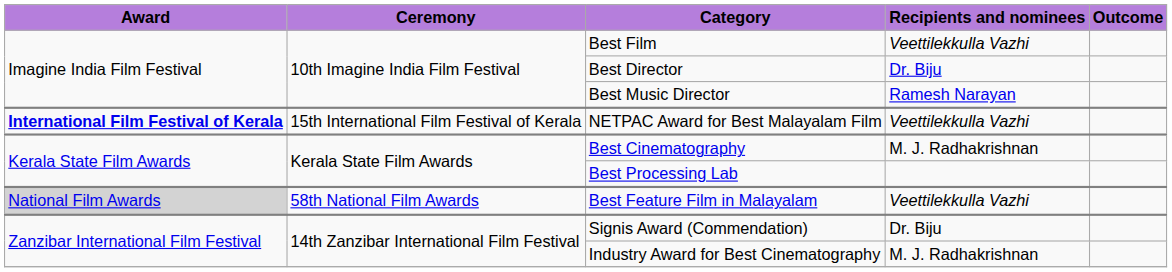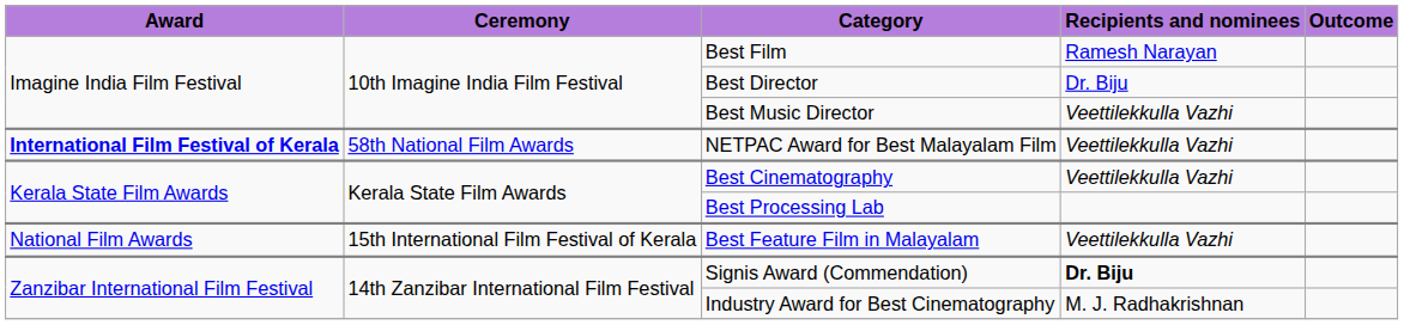 <table class="wikitable" style="font-size: 95%;">
 <tr align="center">
 <th style="background:#B57EDC;">Award</th>
 <th style="background:#B57EDC;">Ceremony</th>
 <th style="background:#B57EDC;">Category</th>
 <th style="background:#B57EDC;">Recipients and nominees</th>
 <th style="background:#B57EDC;">Outcome</th>
 </tr>
 <tr>
 <td rowspan="3">Imagine India Film Festival</td>
 <td rowspan="3">10th Imagine India Film Festival<br></td>
 <td>Best Film</td>
-<td><em>Veettilekkulla Vazhi</em></td>
+<td><a href='#'>Ramesh Narayan</a></td>
 <td></td>
 </tr>
 <tr>
 <td>Best Director</td>
 <td><a href='#'>Dr. Biju</a></td>
 <td></td>
 </tr>
 <tr>
 <td>Best Music Director</td>
-<td><a href='#'>Ramesh Narayan</a></td>
+<td><em>Veettilekkulla Vazhi</em></td>
 <td></td>
 </tr>
 <tr style="border-top:2px solid gray;">
 <td rowspan="1"><strong><a href='#'>International Film Festival of Kerala</a></strong></td>
-<td rowspan="1">15th International Film Festival of Kerala<br></td>
+<td rowspan="1"><a href='#'>58th National Film Awards</a><br></td>
 <td>NETPAC Award for Best Malayalam Film</td>
 <td><em>Veettilekkulla Vazhi</em></td>
 <td></td>
 </tr>
 <tr style="border-top:2px solid gray;">
 <td rowspan="2"><a href='#'>Kerala State Film Awards</a></td>
 <td rowspan="2">Kerala State Film Awards<br></td>
 <td><a href='#'>Best Cinematography</a></td>
-<td>M. J. Radhakrishnan</td>
+<td><em>Veettilekkulla Vazhi</em></td>
 <td></td>
 </tr>
 <tr>
 <td><a href='#'>Best Processing Lab</a></td>
 <td></td>
 <td></td>
 </tr>
 <tr style="border-top:2px solid gray;">
-<td rowspan="1" style="background: lightgrey;"><a href='#'>National Film Awards</a></td>
-<td rowspan="1"><a href='#'>58th National Film Awards</a><br></td>
+<td rowspan="1"><a href='#'>National Film Awards</a></td>
+<td rowspan="1">15th International Film Festival of Kerala<br></td>
 <td><a href='#'>Best Feature Film in Malayalam</a></td>
 <td><em>Veettilekkulla Vazhi</em></td>
 <td></td>
 </tr>
 <tr style="border-top:2px solid gray;">
 <td rowspan="2"><a href='#'>Zanzibar International Film Festival</a></td>
 <td rowspan="2">14th Zanzibar International Film Festival<br></td>
 <td>Signis Award (Commendation)</td>
-<td>Dr. Biju</td>
+<td><strong>Dr. Biju</strong></td>
 <td></td>
 </tr>
 <tr>
 <td>Industry Award for Best Cinematography</td>
 <td>M. J. Radhakrishnan</td>
 <td></td>
 </tr>
 <tr>
 </tr>
 </table>
